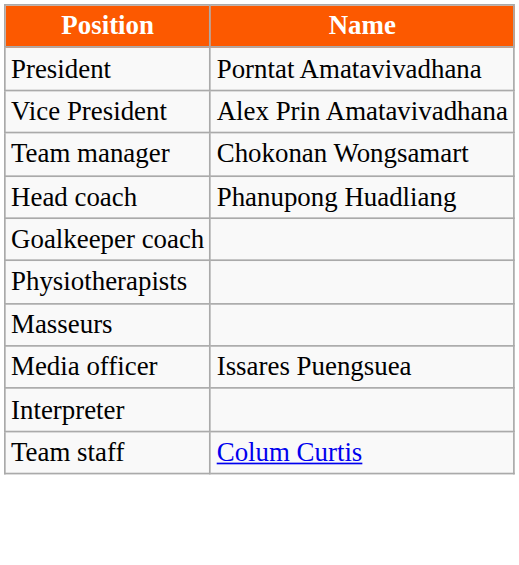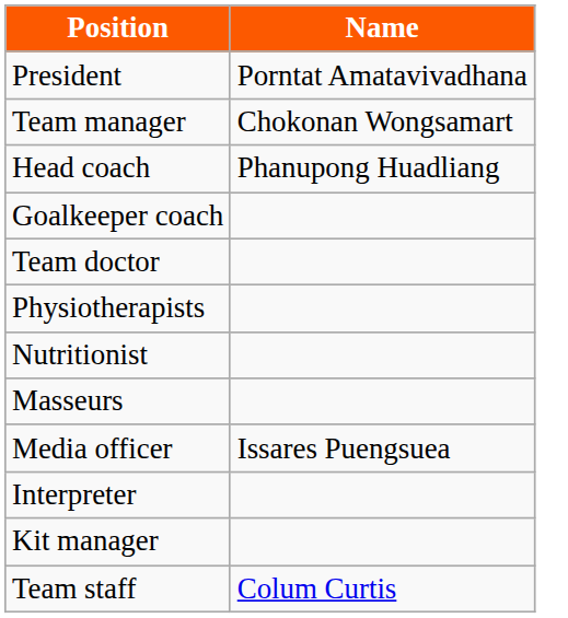 <table class="wikitable">
 <tr>
 <th style="background:#fc5900;color:white">Position</th>
 <th style="background:#fc5900;color:white">Name</th>
 </tr>
 <tr>
 <td>President</td>
 <td> Porntat Amatavivadhana</td>
-</tr>
-<tr>
-<td>Vice President</td>
-<td> Alex Prin Amatavivadhana</td>
 </tr>
 <tr>
 <td>Team manager</td>
 <td> Chokonan Wongsamart</td>
 </tr>
 <tr>
 <td>Head coach</td>
 <td> Phanupong Huadliang</td>
 </tr>
 <tr>
 <td>Goalkeeper coach</td>
 <td></td>
 </tr>
 <tr>
+<td>Team doctor</td>
+<td></td>
+</tr>
+<tr>
 <td>Physiotherapists</td>
+<td></td>
+</tr>
+<tr>
+<td>Nutritionist</td>
 <td></td>
 </tr>
 <tr>
 <td>Masseurs</td>
 <td></td>
 </tr>
 <tr>
 <td>Media officer</td>
 <td> Issares Puengsuea</td>
 </tr>
 <tr>
 <td>Interpreter</td>
 <td></td>
 </tr>
 <tr>
+<td>Kit manager</td>
+<td></td>
+</tr>
+<tr>
 <td>Team staff</td>
 <td> <a href='#'>Colum Curtis</a></td>
 </tr>
 </table>
